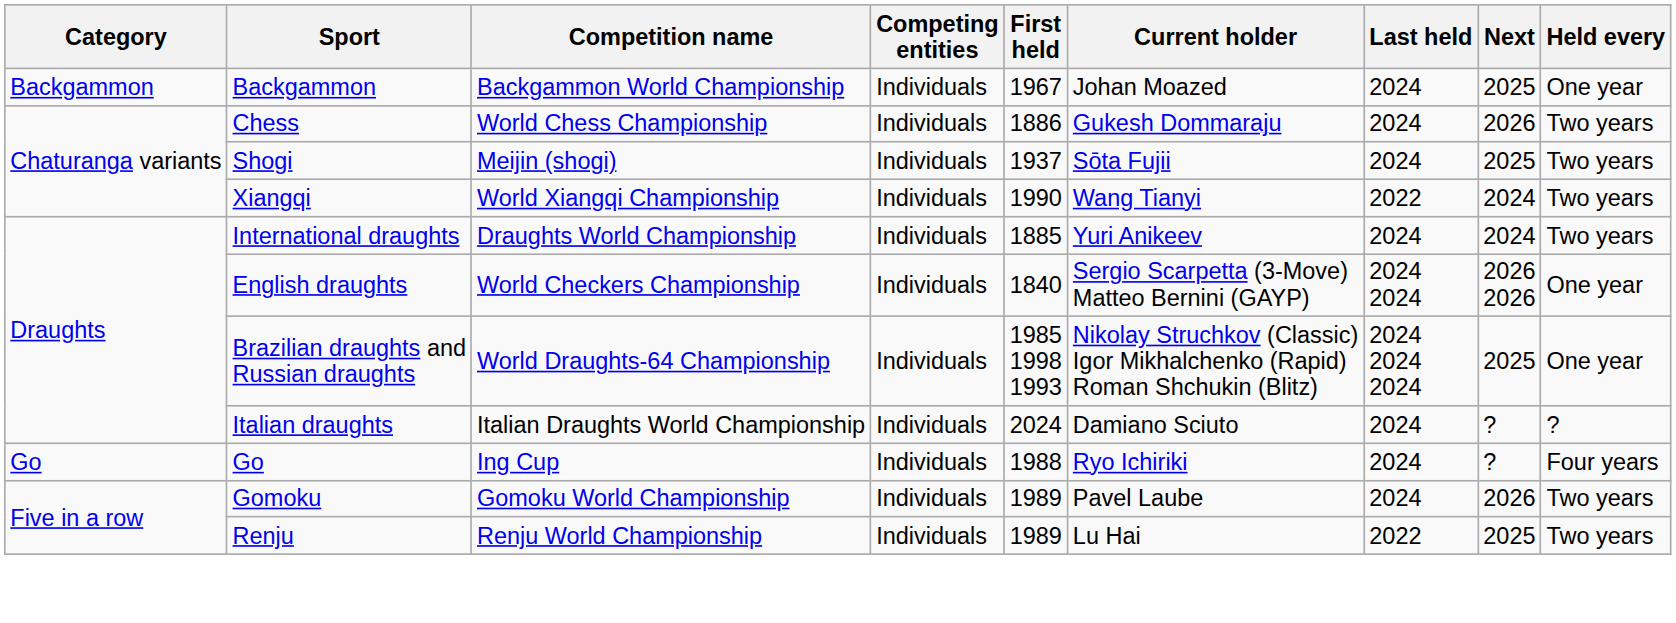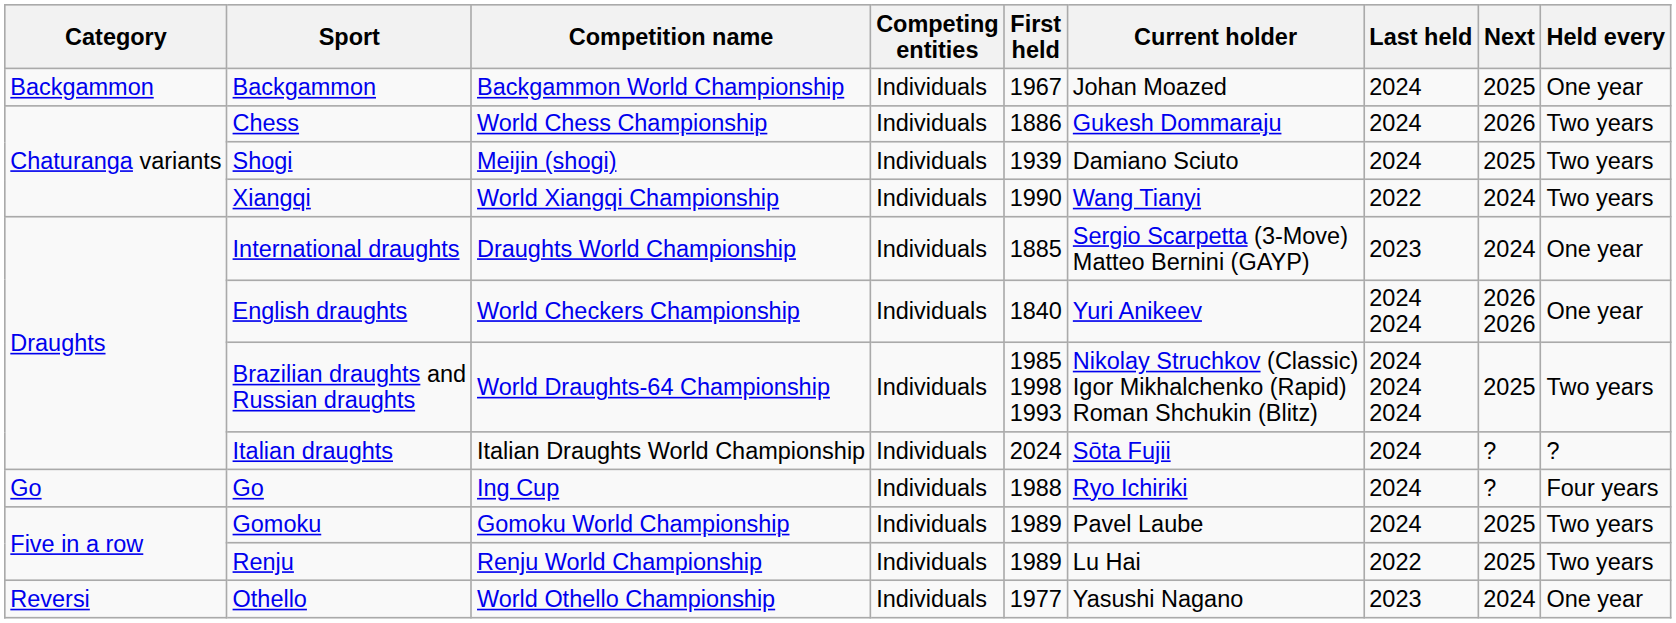 <table style="font-size:90%;" class="wikitable sortable">
 <tr>
 <th>Category</th>
 <th>Sport</th>
 <th>Competition name</th>
 <th>Competing <br> entities</th>
 <th>First <br> held</th>
 <th>Current holder</th>
 <th>Last held</th>
 <th>Next</th>
 <th>Held every</th>
 </tr>
 <tr>
 <td><a href='#'>Backgammon</a></td>
 <td><a href='#'>Backgammon</a></td>
 <td><a href='#'>Backgammon World Championship</a></td>
 <td>Individuals</td>
 <td>1967</td>
 <td> Johan Moazed</td>
 <td>2024</td>
 <td>2025</td>
 <td>One year</td>
 </tr>
 <tr>
 <td rowspan="3"><a href='#'>Chaturanga</a> variants</td>
 <td><a href='#'>Chess</a></td>
 <td><a href='#'>World Chess Championship</a></td>
 <td>Individuals</td>
 <td>1886</td>
 <td> <a href='#'>Gukesh Dommaraju</a></td>
 <td>2024</td>
 <td>2026</td>
 <td>Two years</td>
 </tr>
 <tr>
 <td><a href='#'>Shogi</a></td>
 <td><a href='#'>Meijin (shogi)</a> </td>
 <td>Individuals</td>
-<td>1937</td>
-<td> <a href='#'>Sōta Fujii</a></td>
+<td>1939</td>
+<td> Damiano Sciuto</td>
 <td>2024</td>
 <td>2025</td>
 <td>Two years</td>
 </tr>
 <tr>
 <td><a href='#'>Xiangqi</a></td>
 <td><a href='#'>World Xiangqi Championship</a></td>
 <td>Individuals</td>
 <td>1990</td>
 <td> <a href='#'>Wang Tianyi</a></td>
 <td>2022</td>
 <td>2024</td>
 <td>Two years</td>
 </tr>
 <tr>
 <td rowspan="4"><a href='#'>Draughts</a></td>
 <td><a href='#'>International draughts</a></td>
 <td><a href='#'>Draughts World Championship</a></td>
 <td>Individuals</td>
 <td>1885</td>
-<td> <a href='#'>Yuri Anikeev</a></td>
+<td> <a href='#'>Sergio Scarpetta</a> (3-Move)<br> Matteo Bernini (GAYP)</td>
+<td>2023</td>
 <td>2024</td>
-<td>2024</td>
-<td>Two years</td>
+<td>One year</td>
 </tr>
 <tr>
 <td><a href='#'>English draughts</a></td>
 <td><a href='#'>World Checkers Championship</a></td>
 <td>Individuals</td>
 <td>1840</td>
-<td> <a href='#'>Sergio Scarpetta</a> (3-Move)<br> Matteo Bernini (GAYP)</td>
+<td> <a href='#'>Yuri Anikeev</a></td>
 <td>2024<br>2024</td>
 <td>2026<br>2026</td>
 <td>One year</td>
 </tr>
 <tr>
 <td><a href='#'>Brazilian draughts</a> and<br><a href='#'>Russian draughts</a></td>
 <td><a href='#'>World Draughts-64 Championship</a></td>
 <td>Individuals</td>
 <td>1985<br>1998<br>1993</td>
 <td><a href='#'>Nikolay Struchkov</a> (Classic)<br> Igor Mikhalchenko (Rapid)<br> Roman Shchukin (Blitz)</td>
 <td>2024<br>2024<br>2024</td>
 <td>2025</td>
-<td>One year</td>
+<td>Two years</td>
 </tr>
 <tr>
 <td><a href='#'>Italian draughts</a></td>
 <td>Italian Draughts World Championship</td>
 <td>Individuals</td>
 <td>2024</td>
-<td> Damiano Sciuto</td>
+<td> <a href='#'>Sōta Fujii</a></td>
 <td>2024</td>
 <td>?</td>
 <td>?</td>
 </tr>
 <tr>
 <td><a href='#'>Go</a></td>
 <td><a href='#'>Go</a></td>
 <td><a href='#'>Ing Cup</a> </td>
 <td>Individuals</td>
 <td>1988</td>
 <td><a href='#'>Ryo Ichiriki</a></td>
 <td>2024</td>
 <td>?</td>
 <td>Four years</td>
 </tr>
 <tr>
 <td rowspan="2"><a href='#'>Five in a row</a></td>
 <td><a href='#'>Gomoku</a></td>
 <td><a href='#'>Gomoku World Championship</a></td>
 <td>Individuals</td>
 <td>1989</td>
 <td> Pavel Laube</td>
 <td>2024</td>
-<td>2026</td>
+<td>2025</td>
 <td>Two years</td>
 </tr>
 <tr>
 <td><a href='#'>Renju</a></td>
 <td><a href='#'>Renju World Championship</a></td>
 <td>Individuals</td>
 <td>1989</td>
 <td> Lu Hai</td>
 <td>2022</td>
 <td>2025</td>
 <td>Two years</td>
 </tr>
+<tr>
+<td><a href='#'>Reversi</a></td>
+<td><a href='#'>Othello</a></td>
+<td><a href='#'>World Othello Championship</a></td>
+<td>Individuals</td>
+<td>1977</td>
+<td> Yasushi Nagano</td>
+<td>2023</td>
+<td>2024</td>
+<td>One year</td>
+</tr>
 </table>
